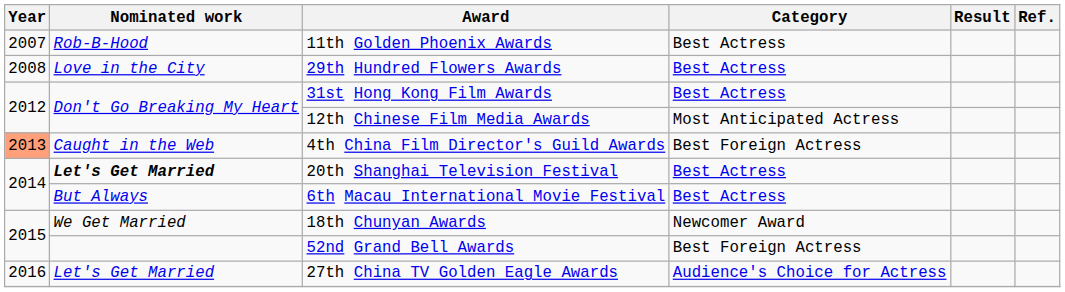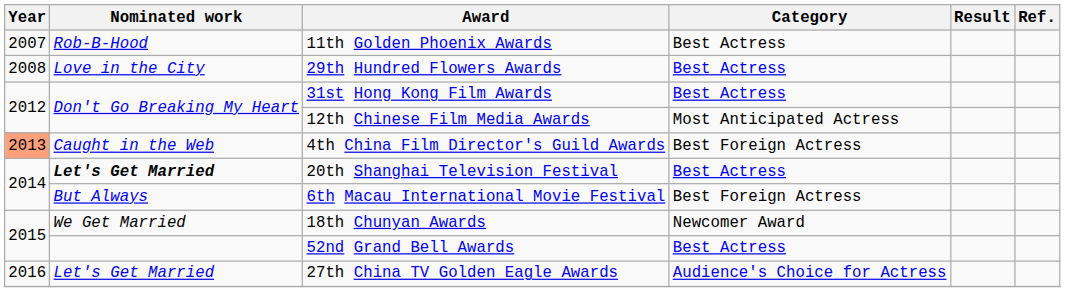 <table class="wikitable">
 <tr>
 <th>Year</th>
 <th>Nominated work</th>
 <th>Award</th>
 <th>Category</th>
 <th>Result</th>
 <th>Ref.</th>
 </tr>
 <tr>
 <td>2007</td>
 <td><em><a href='#'>Rob-B-Hood</a></em></td>
 <td>11th <a href='#'>Golden Phoenix Awards</a></td>
 <td>Best Actress</td>
 <td></td>
 <td></td>
 </tr>
 <tr>
 <td>2008</td>
 <td><em><a href='#'>Love in the City</a></em></td>
 <td><a href='#'>29th</a> <a href='#'>Hundred Flowers Awards</a></td>
 <td><a href='#'>Best Actress</a></td>
 <td></td>
 <td></td>
 </tr>
 <tr>
 <td rowspan=2>2012</td>
 <td rowspan=2><em><a href='#'>Don't Go Breaking My Heart</a></em></td>
 <td><a href='#'>31st</a> <a href='#'>Hong Kong Film Awards</a></td>
 <td><a href='#'>Best Actress</a></td>
 <td></td>
 <td></td>
 </tr>
 <tr>
 <td>12th <a href='#'>Chinese Film Media Awards</a></td>
 <td>Most Anticipated Actress</td>
 <td></td>
 <td></td>
 </tr>
 <tr>
 <td style="background: lightsalmon;">2013</td>
 <td><em><a href='#'>Caught in the Web</a></em></td>
 <td>4th <a href='#'>China Film Director's Guild Awards</a></td>
 <td>Best Foreign Actress</td>
 <td></td>
 <td></td>
 </tr>
 <tr>
 <td rowspan=2>2014</td>
 <td><strong><em>Let's Get Married</em></strong></td>
 <td>20th <a href='#'>Shanghai Television Festival</a></td>
 <td><a href='#'>Best Actress</a></td>
 <td></td>
 <td></td>
 </tr>
 <tr>
 <td><em><a href='#'>But Always</a></em></td>
 <td><a href='#'>6th</a> <a href='#'>Macau International Movie Festival</a></td>
-<td><a href='#'>Best Actress</a></td>
+<td>Best Foreign Actress</td>
 <td></td>
 <td></td>
 </tr>
 <tr>
 <td rowspan=2>2015</td>
 <td><em>We Get Married</em></td>
 <td>18th <a href='#'>Chunyan Awards</a></td>
 <td>Newcomer Award</td>
 <td></td>
 <td></td>
 </tr>
 <tr>
 <td></td>
 <td><a href='#'>52nd</a> <a href='#'>Grand Bell Awards</a></td>
-<td>Best Foreign Actress</td>
+<td><a href='#'>Best Actress</a></td>
 <td></td>
 <td></td>
 </tr>
 <tr>
 <td rowspan=1>2016</td>
 <td><em><a href='#'>Let's Get Married</a></em></td>
 <td>27th <a href='#'>China TV Golden Eagle Awards</a></td>
 <td><a href='#'>Audience's Choice for Actress</a></td>
 <td></td>
 <td></td>
 </tr>
 <tr>
 </tr>
 </table>
